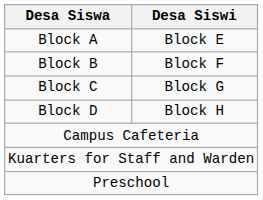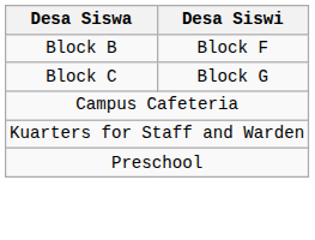 <table class="wikitable sortable" style="font-size: 90%; text-align:center">
 <tr>
 <th>Desa Siswa</th>
 <th>Desa Siswi</th>
-</tr>
-<tr>
-<td>Block A</td>
-<td>Block E</td>
 </tr>
 <tr>
 <td>Block B</td>
 <td>Block F</td>
 </tr>
 <tr>
 <td>Block C</td>
 <td>Block G</td>
-</tr>
-<tr>
-<td>Block D</td>
-<td>Block H</td>
 </tr>
 <tr>
 <td colspan="2">Campus Cafeteria</td>
 </tr>
 <tr>
 <td colspan="2">Kuarters for Staff and Warden</td>
 </tr>
 <tr>
 <td colspan="2">Preschool</td>
 </tr>
 </table>
